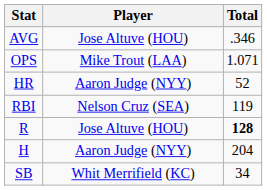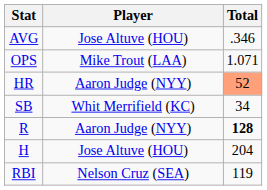 <table class="wikitable" style="text-align:center;">
 <tr>
 <th style="width:15%;">Stat</th>
 <th>Player</th>
 <th style="width:15%;">Total</th>
 </tr>
 <tr>
 <td><a href='#'>AVG</a></td>
 <td><a href='#'>Jose Altuve</a> (<a href='#'>HOU</a>)</td>
 <td>.346</td>
 </tr>
 <tr>
 <td><a href='#'>OPS</a></td>
 <td><a href='#'>Mike Trout</a> (<a href='#'>LAA</a>)</td>
 <td>1.071</td>
 </tr>
 <tr>
 <td><a href='#'>HR</a></td>
 <td><a href='#'>Aaron Judge</a> (<a href='#'>NYY</a>)</td>
-<td>52</td>
+<td style="background: lightsalmon;">52</td>
+</tr>
+<tr>
+<td><a href='#'>SB</a></td>
+<td><a href='#'>Whit Merrifield</a> (<a href='#'>KC</a>)</td>
+<td>34</td>
+</tr>
+<tr>
+<td><a href='#'>R</a></td>
+<td><a href='#'>Aaron Judge</a> (<a href='#'>NYY</a>)</td>
+<td><strong>128</strong></td>
+</tr>
+<tr>
+<td><a href='#'>H</a></td>
+<td><a href='#'>Jose Altuve</a> (<a href='#'>HOU</a>)</td>
+<td>204</td>
 </tr>
 <tr>
 <td><a href='#'>RBI</a></td>
 <td><a href='#'>Nelson Cruz</a> (<a href='#'>SEA</a>)</td>
 <td>119</td>
 </tr>
-<tr>
-<td><a href='#'>R</a></td>
-<td><a href='#'>Jose Altuve</a> (<a href='#'>HOU</a>)</td>
-<td><strong>128</strong></td>
-</tr>
-<tr>
-<td><a href='#'>H</a></td>
-<td><a href='#'>Aaron Judge</a> (<a href='#'>NYY</a>)</td>
-<td>204</td>
-</tr>
-<tr>
-<td><a href='#'>SB</a></td>
-<td><a href='#'>Whit Merrifield</a> (<a href='#'>KC</a>)</td>
-<td>34</td>
-</tr>
 </table>
